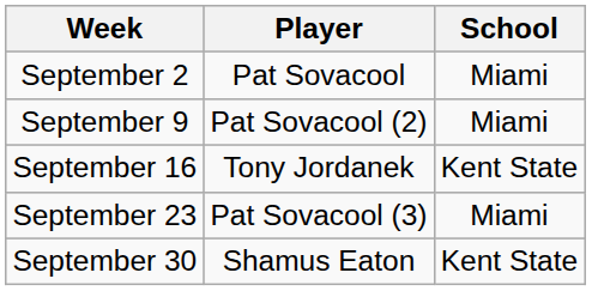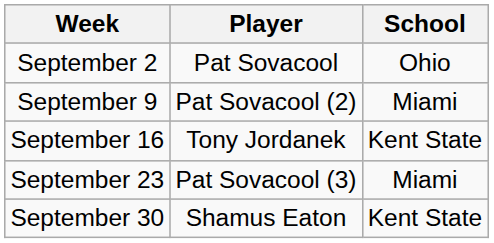 <table class="wikitable" style="text-align:center;">
 <tr>
 <th>Week</th>
 <th>Player</th>
 <th>School</th>
 </tr>
 <tr>
 <td>September 2</td>
 <td>Pat Sovacool</td>
-<td>Miami</td>
+<td>Ohio</td>
 </tr>
 <tr>
 <td>September 9</td>
 <td>Pat Sovacool (2)</td>
 <td>Miami</td>
 </tr>
 <tr>
 <td>September 16</td>
 <td>Tony Jordanek</td>
 <td>Kent State</td>
 </tr>
 <tr>
 <td>September 23</td>
 <td>Pat Sovacool (3)</td>
 <td>Miami</td>
 </tr>
 <tr>
 <td>September 30</td>
 <td>Shamus Eaton</td>
 <td>Kent State</td>
 </tr>
 </table>
